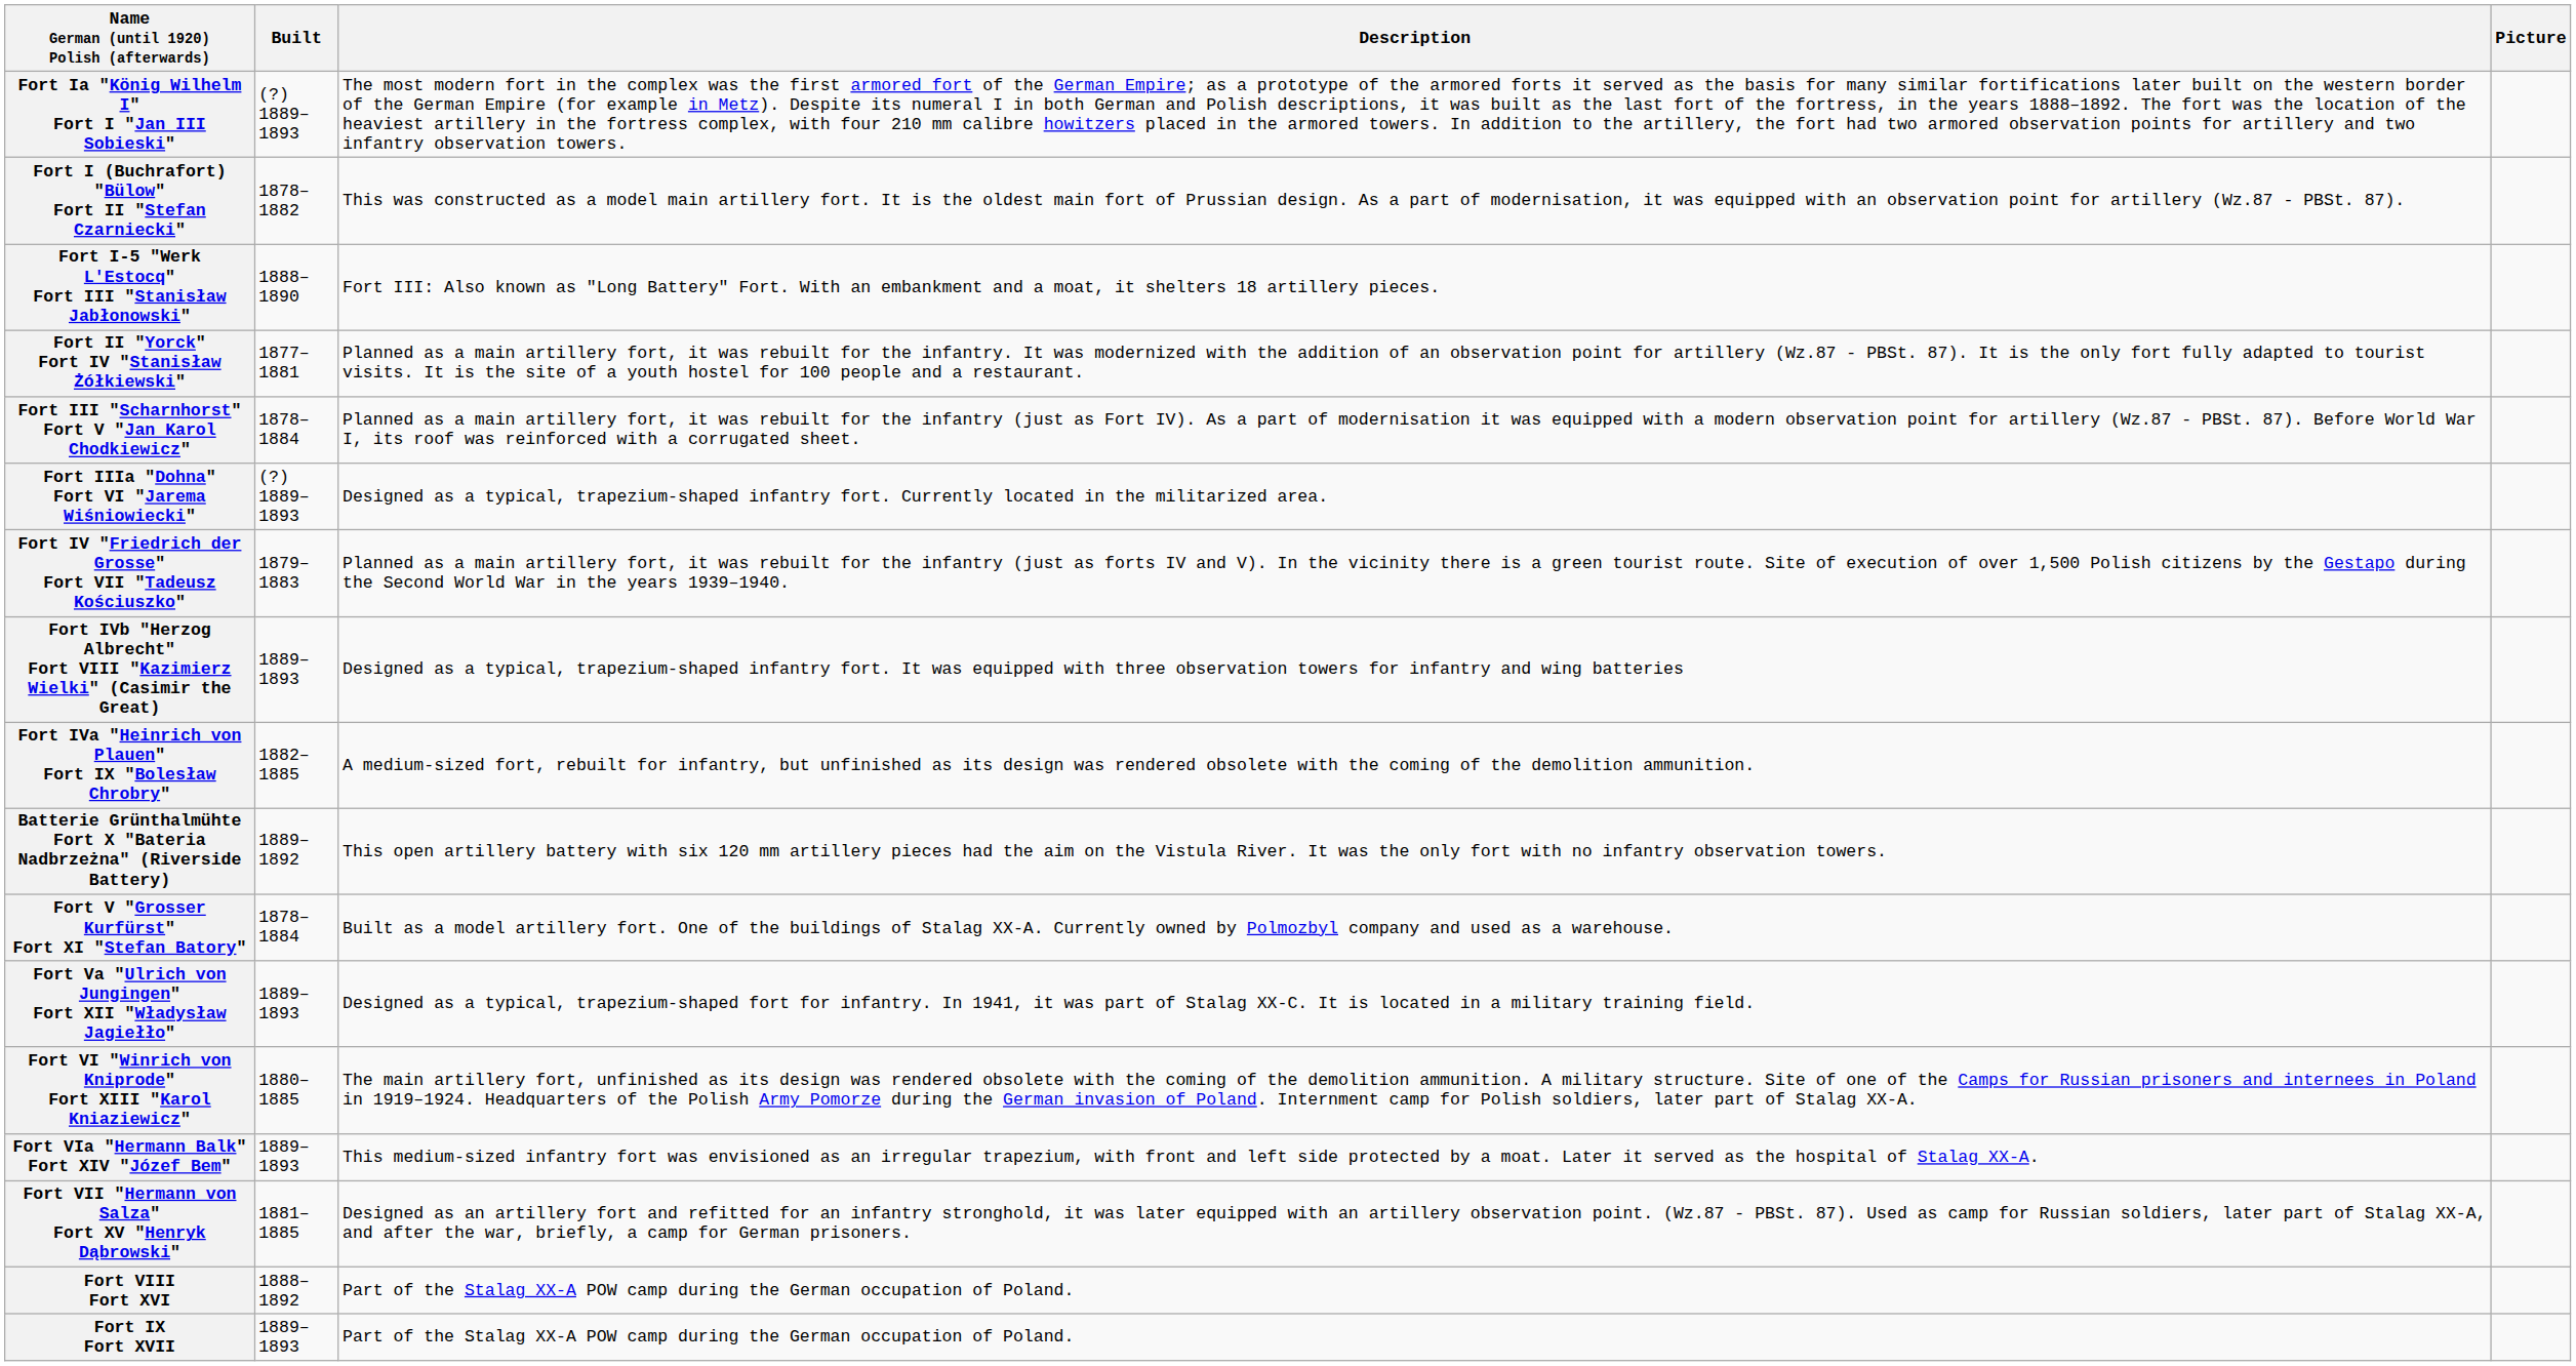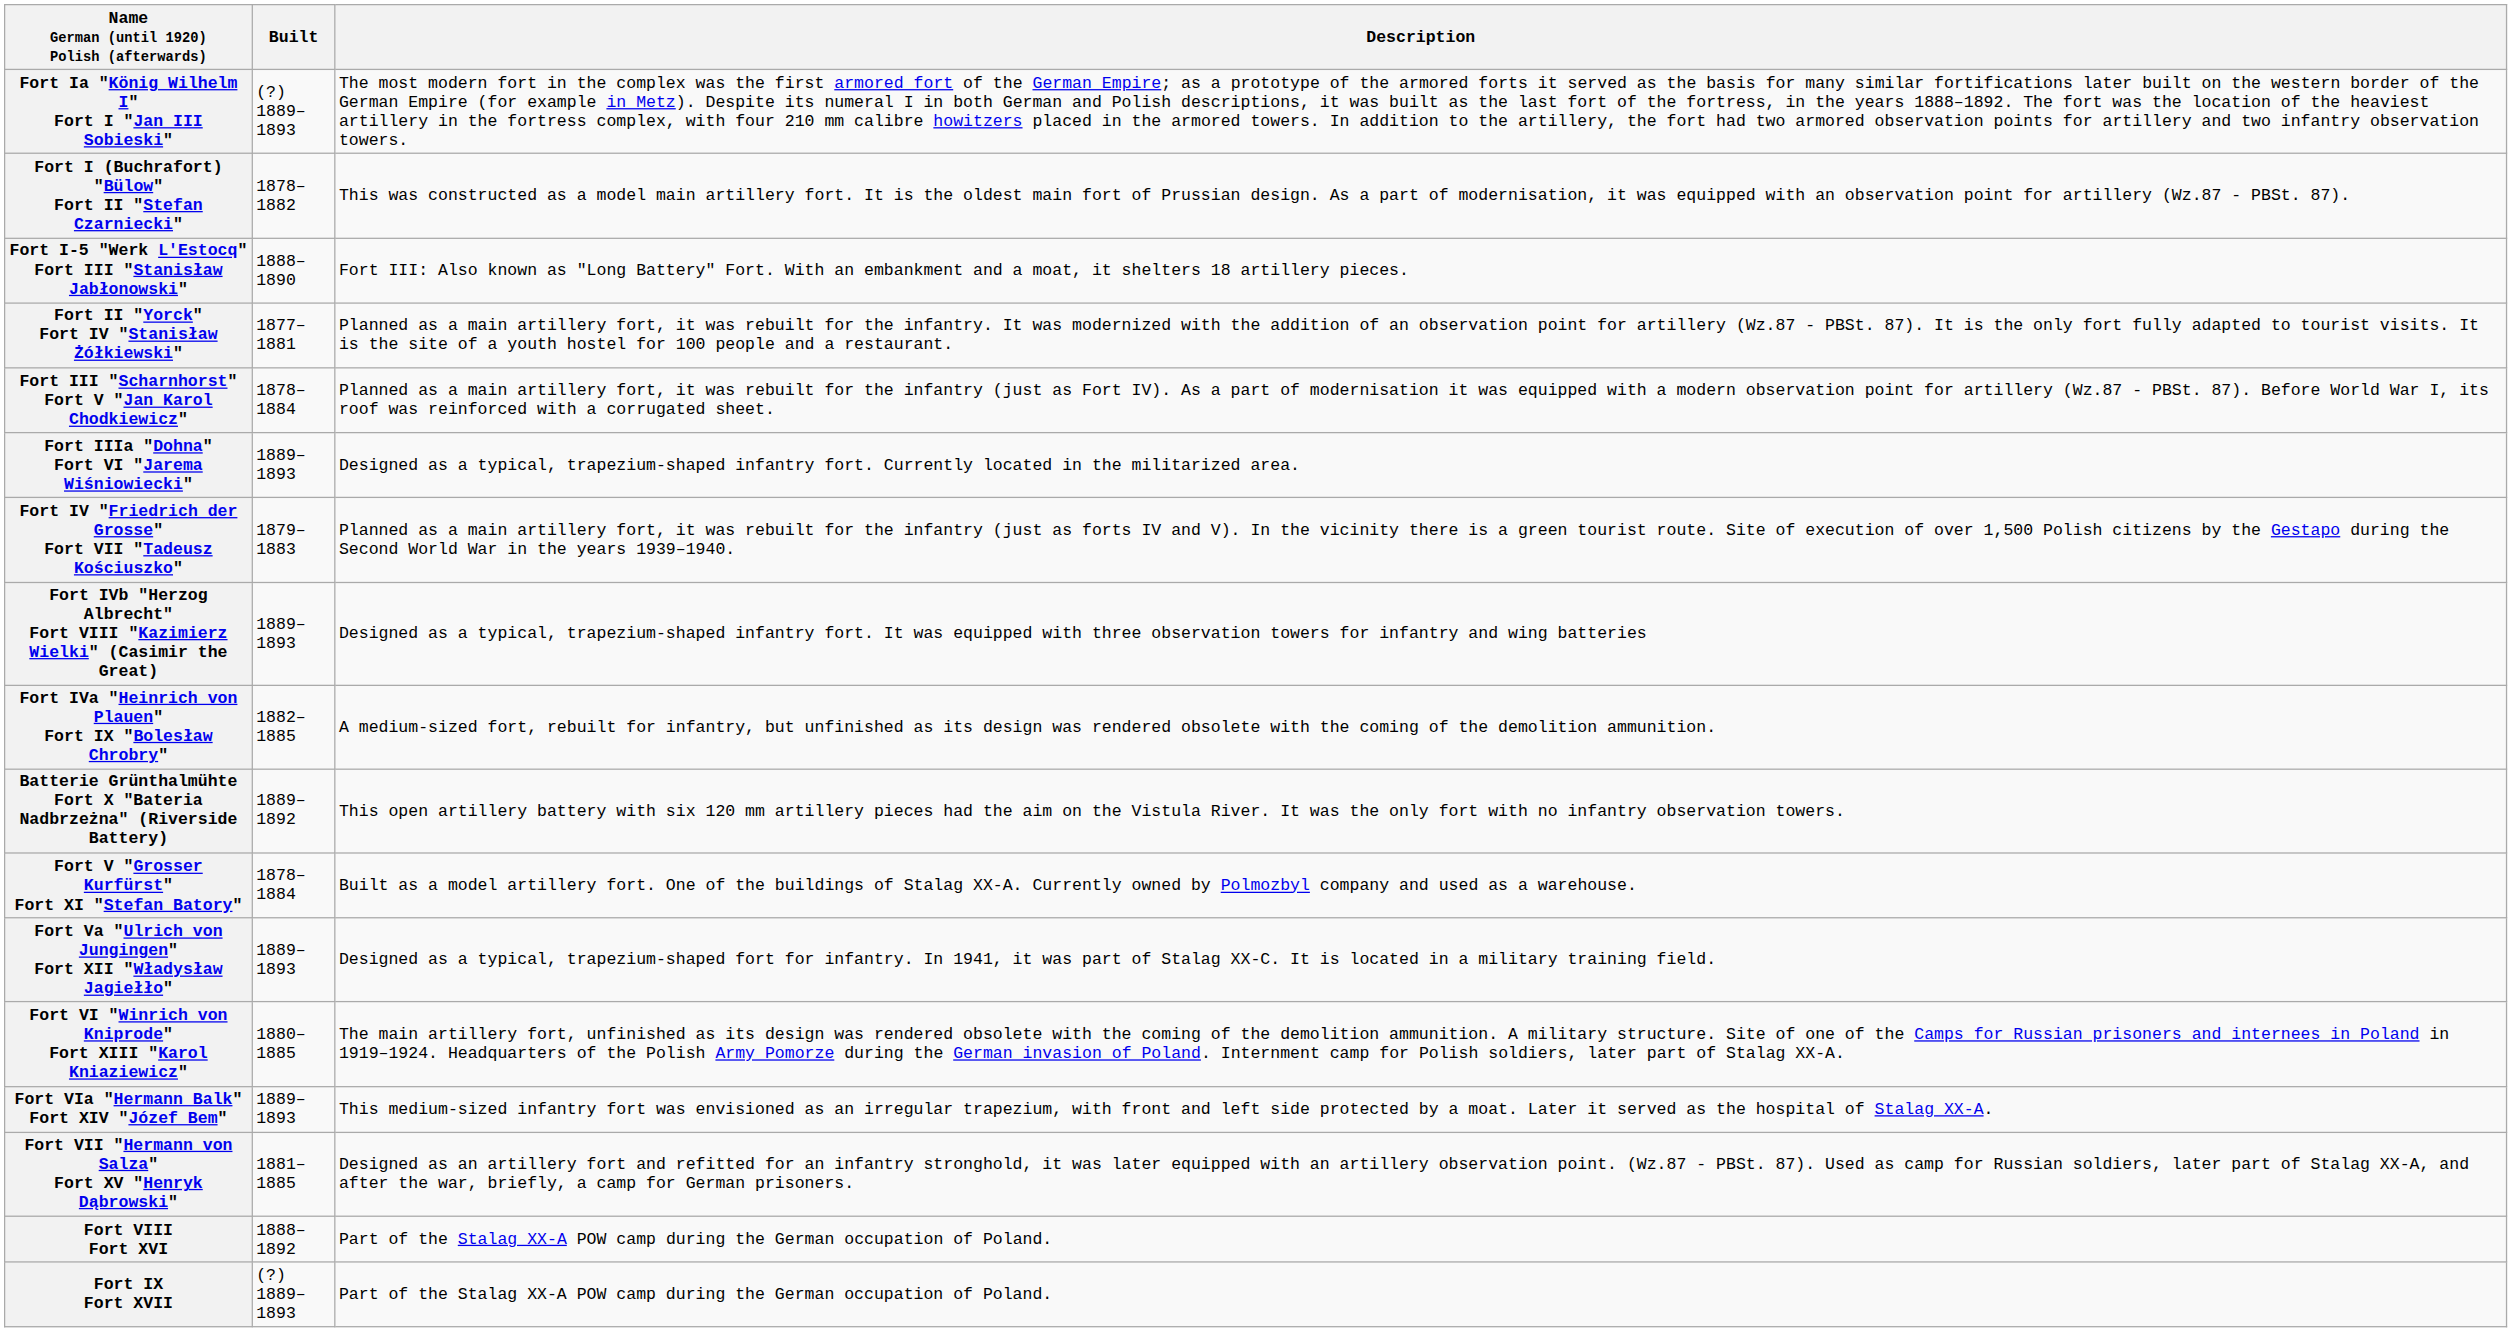 <table class="wikitable">
 <tr>
 <th>Name<br><small>German (until 1920)<br>Polish (afterwards)</small></th>
 <th>Built</th>
 <th>Description</th>
-<th>Picture</th>
 </tr>
 <tr>
 <th>Fort Ia "<a href='#'>König Wilhelm I</a>"<br>Fort I "<a href='#'>Jan III Sobieski</a>"</th>
 <td>(?) 1889–1893</td>
 <td>The most modern fort in the complex was the first <a href='#'>armored fort</a> of the <a href='#'>German Empire</a>; as a prototype of the armored forts it served as the basis for many similar fortifications later built on the western border of the German Empire (for example <a href='#'>in Metz</a>). Despite its numeral I in both German and Polish descriptions, it was built as the last fort of the fortress, in the years 1888–1892. The fort was the location of the heaviest artillery in the fortress complex, with four 210 mm calibre <a href='#'>howitzers</a> placed in the armored towers. In addition to the artillery, the fort had two armored observation points for artillery and two infantry observation towers.</td>
-<td style="text-align:center;"></td>
 </tr>
 <tr>
 <th>Fort I (Buchrafort) "<a href='#'>Bülow</a>"<br>Fort II "<a href='#'>Stefan Czarniecki</a>"</th>
 <td>1878–1882</td>
 <td>This was constructed as a model main artillery fort. It is the oldest main fort of Prussian design. As a part of modernisation, it was equipped with an observation point for artillery (Wz.87 - PBSt. 87).</td>
-<td style="text-align:center;"></td>
 </tr>
 <tr>
 <th>Fort I-5 "Werk <a href='#'>L'Estocq</a>"<br>Fort III "<a href='#'>Stanisław Jabłonowski</a>"</th>
 <td>1888–1890</td>
 <td>Fort III: Also known as "Long Battery" Fort. With an embankment and a moat, it shelters 18 artillery pieces.</td>
-<td style="text-align:center;"></td>
 </tr>
 <tr>
 <th>Fort II "<a href='#'>Yorck</a>"<br>Fort IV "<a href='#'>Stanisław Żółkiewski</a>"</th>
 <td>1877–1881</td>
 <td>Planned as a main artillery fort, it was rebuilt for the infantry. It was modernized with the addition of an observation point for artillery (Wz.87 - PBSt. 87). It is the only fort fully adapted to tourist visits. It is the site of a youth hostel for 100 people and a restaurant.</td>
-<td style="text-align:center;"> <br></td>
 </tr>
 <tr>
 <th>Fort III "<a href='#'>Scharnhorst</a>"<br>Fort V "<a href='#'>Jan Karol Chodkiewicz</a>"</th>
 <td>1878–1884</td>
 <td>Planned as a main artillery fort, it was rebuilt for the infantry (just as Fort IV). As a part of modernisation it was equipped with a modern observation point for artillery (Wz.87 - PBSt. 87). Before World War I, its roof was reinforced with a corrugated sheet.</td>
-<td style="text-align:center;"></td>
 </tr>
 <tr>
 <th>Fort IIIa "<a href='#'>Dohna</a>"<br>Fort VI "<a href='#'>Jarema Wiśniowiecki</a>"</th>
-<td>(?) 1889–1893</td>
+<td>1889–1893</td>
 <td>Designed as a typical, trapezium-shaped infantry fort. Currently located in the militarized area.</td>
-<td style="text-align:center;"></td>
 </tr>
 <tr>
 <th>Fort IV "<a href='#'>Friedrich der Grosse</a>"<br>Fort VII "<a href='#'>Tadeusz Kościuszko</a>"</th>
 <td>1879–1883</td>
 <td>Planned as a main artillery fort, it was rebuilt for the infantry (just as forts IV and V). In the vicinity there is a green tourist route. Site of execution of over 1,500 Polish citizens by the <a href='#'>Gestapo</a> during the Second World War in the years 1939–1940.</td>
-<td style="text-align:center;"></td>
 </tr>
 <tr>
 <th>Fort IVb "Herzog Albrecht"<br>Fort VIII "<a href='#'>Kazimierz Wielki</a>" (Casimir the Great)</th>
 <td>1889–1893</td>
 <td>Designed as a typical, trapezium-shaped infantry fort. It was equipped with three observation towers for infantry and wing batteries</td>
-<td style="text-align:center;"></td>
 </tr>
 <tr>
 <th>Fort IVa "<a href='#'>Heinrich von Plauen</a>"<br>Fort IX "<a href='#'>Bolesław Chrobry</a>"</th>
 <td>1882–1885</td>
 <td>A medium-sized fort, rebuilt for infantry, but unfinished as its design was rendered obsolete with the coming of the demolition ammunition.</td>
-<td style="text-align:center;"></td>
 </tr>
 <tr>
 <th>Batterie Grünthalmühte<br>Fort X "Bateria Nadbrzeżna" (Riverside Battery)</th>
 <td>1889–1892</td>
 <td>This open artillery battery with six 120 mm artillery pieces had the aim on the Vistula River. It was the only fort with no infantry observation towers.</td>
-<td style="text-align:center;"></td>
 </tr>
 <tr>
 <th>Fort V "<a href='#'>Grosser Kurfürst</a>"<br>Fort XI "<a href='#'>Stefan Batory</a>"</th>
 <td>1878–1884</td>
 <td>Built as a model artillery fort. One of the buildings of Stalag XX-A. Currently owned by <a href='#'>Polmozbyl</a> company and used as a warehouse.</td>
-<td style="text-align:center;"> <br></td>
 </tr>
 <tr>
 <th>Fort Va "<a href='#'>Ulrich von Jungingen</a>"<br>Fort XII "<a href='#'>Władysław Jagiełło</a>"</th>
 <td>1889–1893</td>
 <td>Designed as a typical, trapezium-shaped fort for infantry. In 1941, it was part of Stalag XX-C. It is located in a military training field.</td>
-<td style="text-align:center;"></td>
 </tr>
 <tr>
 <th>Fort VI "<a href='#'>Winrich von Kniprode</a>"<br>Fort XIII "<a href='#'>Karol Kniaziewicz</a>"</th>
 <td>1880–1885</td>
 <td>The main artillery fort, unfinished as its design was rendered obsolete with the coming of the demolition ammunition. A military structure. Site of one of the <a href='#'>Camps for Russian prisoners and internees in Poland</a> in 1919–1924. Headquarters of the Polish <a href='#'>Army Pomorze</a> during the <a href='#'>German invasion of Poland</a>. Internment camp for Polish soldiers, later part of Stalag XX-A.</td>
-<td style="text-align:center;"></td>
 </tr>
 <tr>
 <th>Fort VIa "<a href='#'>Hermann Balk</a>"<br>Fort XIV "<a href='#'>Józef Bem</a>"</th>
 <td>1889–1893</td>
 <td>This medium-sized infantry fort was envisioned as an irregular trapezium, with front and left side protected by a moat. Later it served as the hospital of <a href='#'>Stalag XX-A</a>.</td>
-<td style="text-align:center;"></td>
 </tr>
 <tr>
 <th>Fort VII "<a href='#'>Hermann von Salza</a>"<br>Fort XV "<a href='#'>Henryk Dąbrowski</a>"</th>
 <td>1881–1885</td>
 <td>Designed as an artillery fort and refitted for an infantry stronghold, it was later equipped with an artillery observation point. (Wz.87 - PBSt. 87). Used as camp for Russian soldiers, later part of Stalag XX-A, and after the war, briefly, a camp for German prisoners.</td>
-<td style="text-align:center;"> <br></td>
 </tr>
 <tr>
 <th>Fort VIII<br>Fort XVI</th>
 <td>1888–1892</td>
 <td>Part of the <a href='#'>Stalag XX-A</a> POW camp during the German occupation of Poland.</td>
-<td style="text-align:center;"></td>
 </tr>
 <tr>
 <th>Fort IX<br>Fort XVII</th>
-<td>1889–1893</td>
+<td>(?) 1889–1893</td>
 <td>Part of the Stalag XX-A POW camp during the German occupation of Poland.</td>
-<td style="text-align:center;"> <br></td>
 </tr>
 </table>
